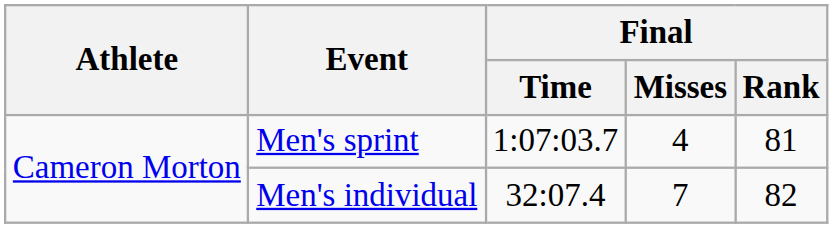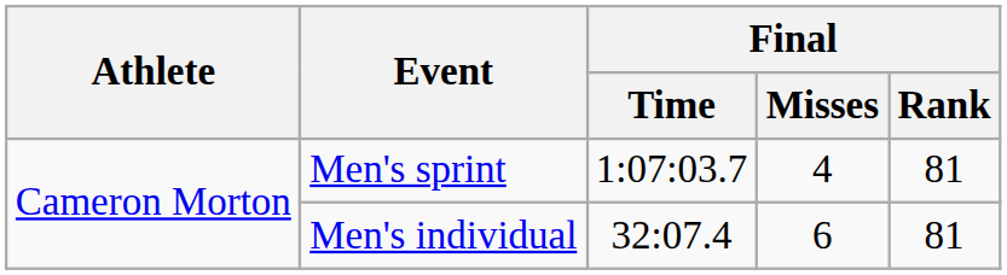 <table class="wikitable" style="font-size:90%">
 <tr>
 <th rowspan="2">Athlete</th>
 <th rowspan="2">Event</th>
 <th colspan="3">Final</th>
 </tr>
 <tr>
 <th>Time</th>
 <th>Misses</th>
 <th>Rank</th>
 </tr>
 <tr>
 <td rowspan=2><a href='#'>Cameron Morton</a></td>
 <td><a href='#'>Men's sprint</a></td>
 <td style="text-align:center;">1:07:03.7</td>
 <td style="text-align:center;">4</td>
 <td style="text-align:center;">81</td>
 </tr>
 <tr>
 <td><a href='#'>Men's individual</a></td>
 <td style="text-align:center;">32:07.4</td>
-<td style="text-align:center;">7</td>
-<td style="text-align:center;">82</td>
+<td style="text-align:center;">6</td>
+<td style="text-align:center;">81</td>
 </tr>
 </table>
